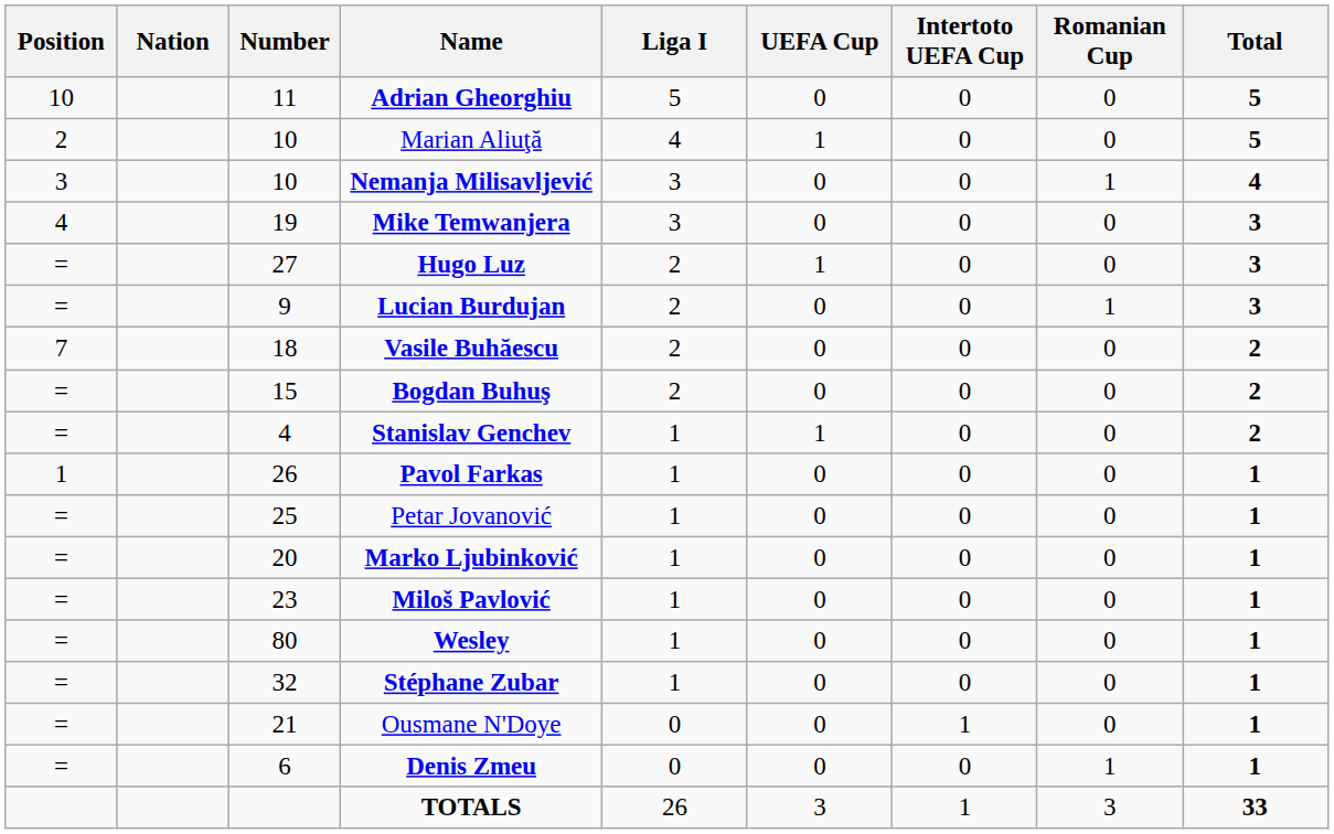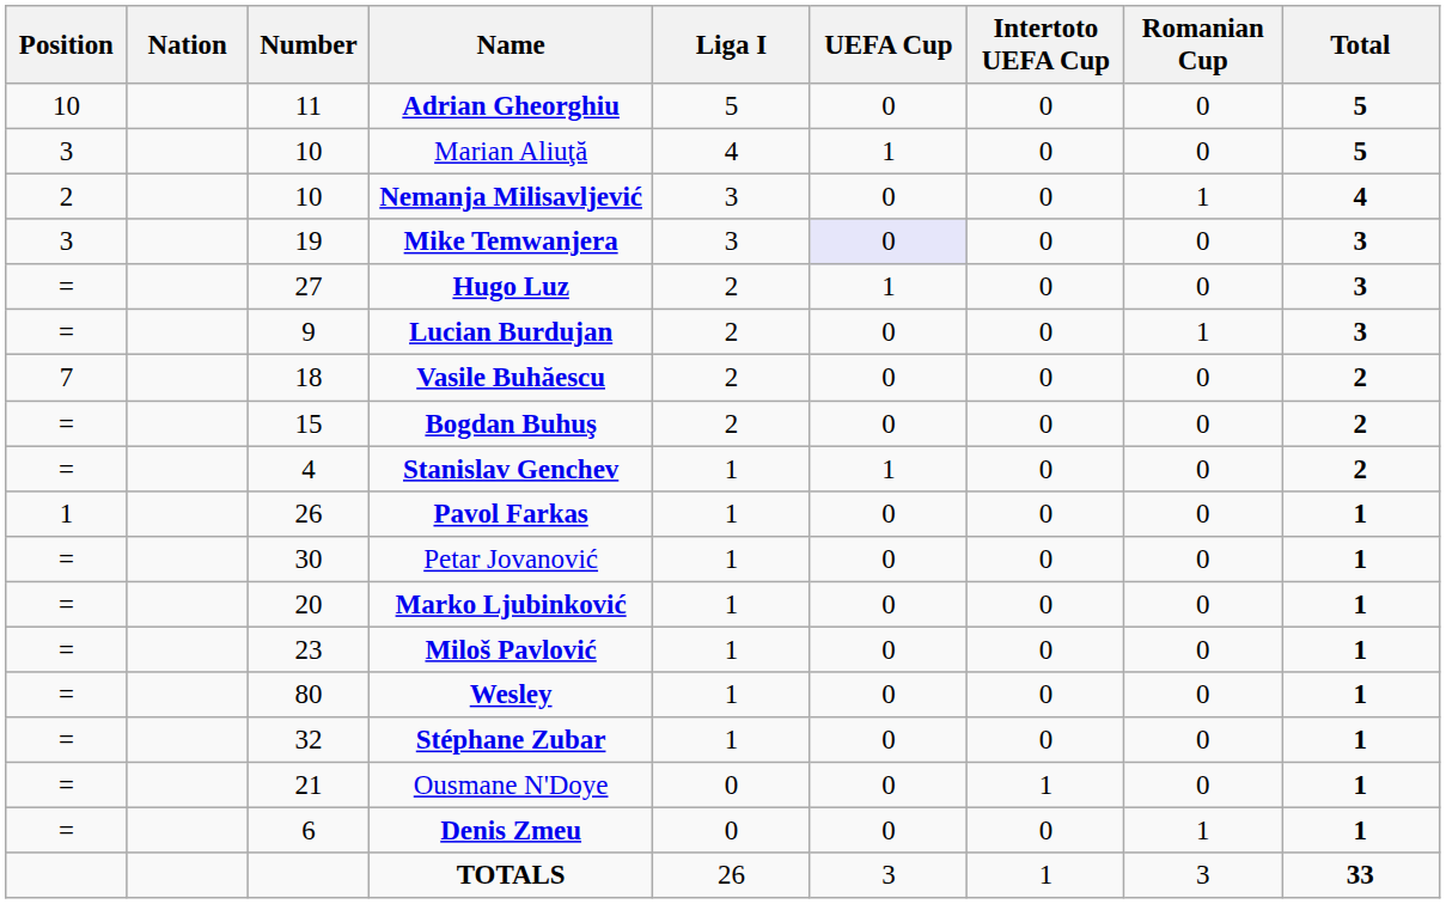 <table class="wikitable" style="font-size: 95%; text-align: center;">
 <tr>
 <th width=60>Position</th>
 <th width=60>Nation</th>
 <th width=60>Number</th>
 <th width=150>Name</th>
 <th width=80>Liga I</th>
 <th width=80>UEFA Cup</th>
 <th width=80>Intertoto UEFA Cup</th>
 <th width=80>Romanian Cup</th>
 <th width=80>Total</th>
 </tr>
 <tr>
 <td>10</td>
 <td></td>
 <td>11</td>
 <td><strong><a href='#'>Adrian Gheorghiu</a></strong></td>
 <td>5</td>
 <td>0</td>
 <td>0</td>
 <td>0</td>
 <td><strong>5</strong></td>
 </tr>
 <tr>
-<td>2</td>
+<td>3</td>
 <td></td>
 <td>10</td>
 <td><a href='#'>Marian Aliuţă</a></td>
 <td>4</td>
 <td>1</td>
 <td>0</td>
 <td>0</td>
 <td><strong>5</strong></td>
 </tr>
 <tr>
-<td>3</td>
+<td>2</td>
 <td></td>
 <td>10</td>
 <td><strong><a href='#'>Nemanja Milisavljević</a></strong></td>
 <td>3</td>
 <td>0</td>
 <td>0</td>
 <td>1</td>
 <td><strong>4</strong></td>
 </tr>
 <tr>
-<td>4</td>
+<td>3</td>
 <td></td>
 <td>19</td>
 <td><strong><a href='#'>Mike Temwanjera</a></strong></td>
 <td>3</td>
-<td>0</td>
+<td style="background: lavender;">0</td>
 <td>0</td>
 <td>0</td>
 <td><strong>3</strong></td>
 </tr>
 <tr>
 <td>=</td>
 <td></td>
 <td>27</td>
 <td><strong><a href='#'>Hugo Luz</a></strong></td>
 <td>2</td>
 <td>1</td>
 <td>0</td>
 <td>0</td>
 <td><strong>3</strong></td>
 </tr>
 <tr>
 <td>=</td>
 <td></td>
 <td>9</td>
 <td><strong><a href='#'>Lucian Burdujan</a></strong></td>
 <td>2</td>
 <td>0</td>
 <td>0</td>
 <td>1</td>
 <td><strong>3</strong></td>
 </tr>
 <tr>
 <td>7</td>
 <td></td>
 <td>18</td>
 <td><strong><a href='#'>Vasile Buhăescu</a></strong></td>
 <td>2</td>
 <td>0</td>
 <td>0</td>
 <td>0</td>
 <td><strong>2</strong></td>
 </tr>
 <tr>
 <td>=</td>
 <td></td>
 <td>15</td>
 <td><strong><a href='#'>Bogdan Buhuş</a></strong></td>
 <td>2</td>
 <td>0</td>
 <td>0</td>
 <td>0</td>
 <td><strong>2</strong></td>
 </tr>
 <tr>
 <td>=</td>
 <td></td>
 <td>4</td>
 <td><strong><a href='#'>Stanislav Genchev</a></strong></td>
 <td>1</td>
 <td>1</td>
 <td>0</td>
 <td>0</td>
 <td><strong>2</strong></td>
 </tr>
 <tr>
 <td>1</td>
 <td></td>
 <td>26</td>
 <td><strong><a href='#'>Pavol Farkas</a></strong></td>
 <td>1</td>
 <td>0</td>
 <td>0</td>
 <td>0</td>
 <td><strong>1</strong></td>
 </tr>
 <tr>
 <td>=</td>
 <td></td>
-<td>25</td>
+<td>30</td>
 <td><a href='#'>Petar Jovanović</a></td>
 <td>1</td>
 <td>0</td>
 <td>0</td>
 <td>0</td>
 <td><strong>1</strong></td>
 </tr>
 <tr>
 <td>=</td>
 <td></td>
 <td>20</td>
 <td><strong><a href='#'>Marko Ljubinković</a></strong></td>
 <td>1</td>
 <td>0</td>
 <td>0</td>
 <td>0</td>
 <td><strong>1</strong></td>
 </tr>
 <tr>
 <td>=</td>
 <td></td>
 <td>23</td>
 <td><strong><a href='#'>Miloš Pavlović</a></strong></td>
 <td>1</td>
 <td>0</td>
 <td>0</td>
 <td>0</td>
 <td><strong>1</strong></td>
 </tr>
 <tr>
 <td>=</td>
 <td></td>
 <td>80</td>
 <td><strong><a href='#'>Wesley</a></strong></td>
 <td>1</td>
 <td>0</td>
 <td>0</td>
 <td>0</td>
 <td><strong>1</strong></td>
 </tr>
 <tr>
 <td>=</td>
 <td></td>
 <td>32</td>
 <td><strong><a href='#'>Stéphane Zubar</a></strong></td>
 <td>1</td>
 <td>0</td>
 <td>0</td>
 <td>0</td>
 <td><strong>1</strong></td>
 </tr>
 <tr>
 <td>=</td>
 <td></td>
 <td>21</td>
 <td><a href='#'>Ousmane N'Doye</a></td>
 <td>0</td>
 <td>0</td>
 <td>1</td>
 <td>0</td>
 <td><strong>1</strong></td>
 </tr>
 <tr>
 <td>=</td>
 <td></td>
 <td>6</td>
 <td><strong><a href='#'>Denis Zmeu</a></strong></td>
 <td>0</td>
 <td>0</td>
 <td>0</td>
 <td>1</td>
 <td><strong>1</strong></td>
 </tr>
 <tr>
 <td></td>
 <td></td>
 <td></td>
 <td><strong>TOTALS</strong></td>
 <td>26</td>
 <td>3</td>
 <td>1</td>
 <td>3</td>
 <td><strong>33</strong></td>
 </tr>
 </table>
